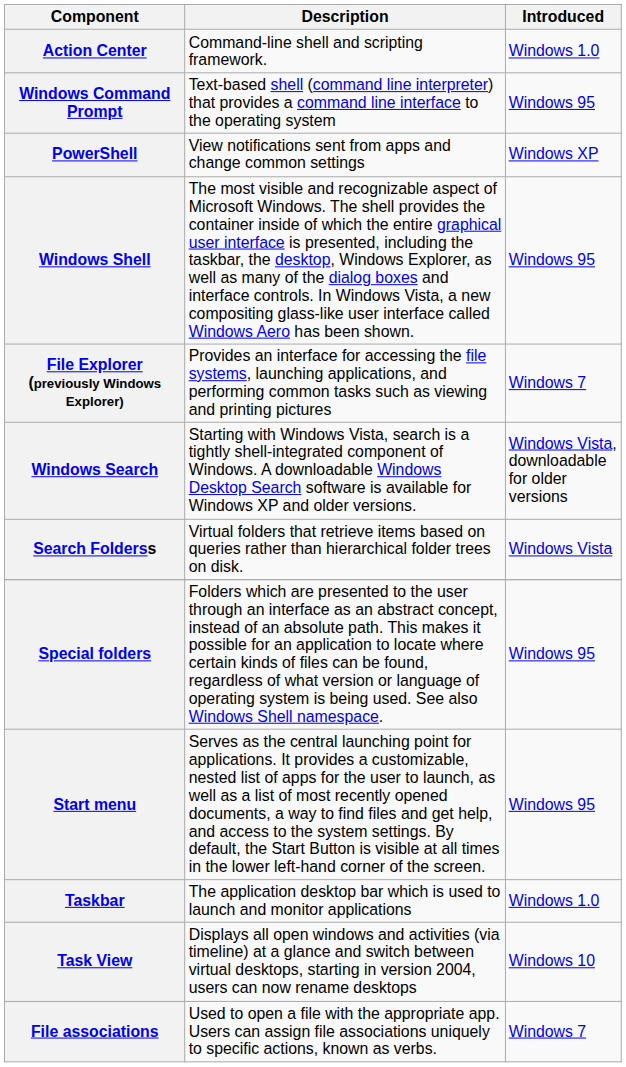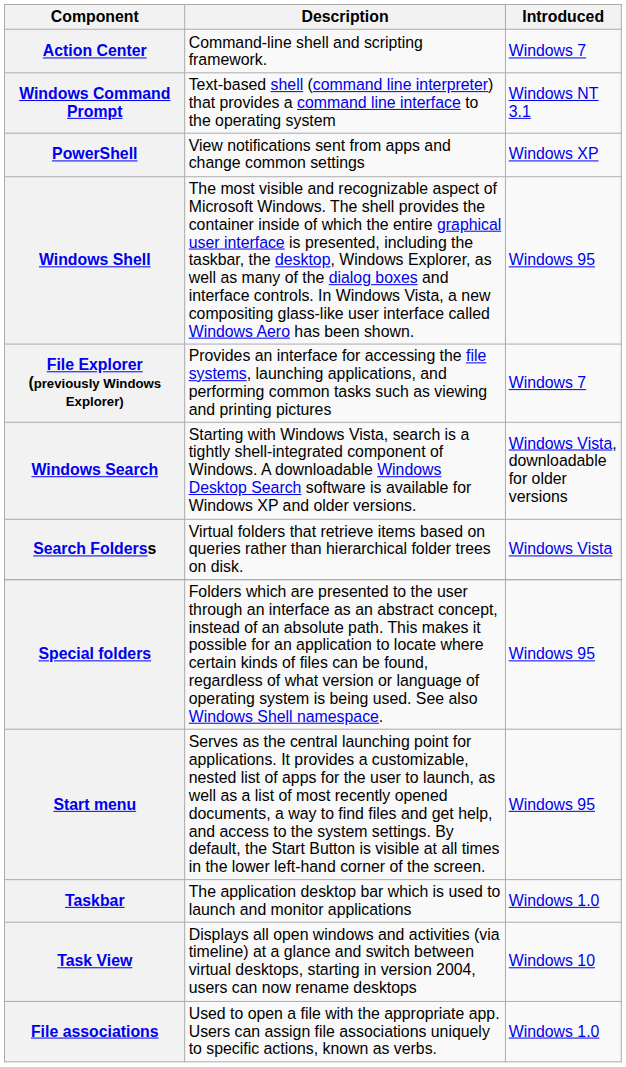 <table class="wikitable" width=100%>
 <tr>
 <th width="175" scope="col">Component</th>
 <th scope="col">Description</th>
 <th width="110" scope="col">Introduced</th>
 </tr>
 <tr>
 <th><a href='#'>Action Center</a></th>
 <td>Command-line shell and scripting framework.</td>
-<td><a href='#'>Windows 1.0</a></td>
+<td><a href='#'>Windows 7</a></td>
 </tr>
 <tr>
 <th scope="row"><a href='#'>Windows Command Prompt</a></th>
 <td>Text-based <a href='#'>shell</a> (<a href='#'>command line interpreter</a>) that provides a <a href='#'>command line interface</a> to the operating system</td>
-<td><a href='#'>Windows 95</a></td>
+<td><a href='#'>Windows NT 3.1</a></td>
 </tr>
 <tr>
 <th scope="row"><a href='#'>PowerShell</a></th>
 <td>View notifications sent from apps and change common settings</td>
 <td><a href='#'>Windows XP</a></td>
 </tr>
 <tr>
 <th scope="row"><a href='#'>Windows Shell</a></th>
 <td>The most visible and recognizable aspect of Microsoft Windows. The shell provides the container inside of which the entire <a href='#'>graphical user interface</a> is presented, including the taskbar, the <a href='#'>desktop</a>, Windows Explorer, as well as many of the <a href='#'>dialog boxes</a> and interface controls. In Windows Vista, a new compositing glass-like user interface called <a href='#'>Windows Aero</a> has been shown.</td>
 <td><a href='#'>Windows 95</a></td>
 </tr>
 <tr>
 <th scope="row"><a href='#'>File Explorer</a><br>(<small>previously Windows Explorer)</small></th>
 <td>Provides an interface for accessing the <a href='#'>file systems</a>, launching applications, and performing common tasks such as viewing and printing pictures</td>
 <td><a href='#'>Windows 7</a></td>
 </tr>
 <tr>
 <th scope="row"><a href='#'>Windows Search</a></th>
 <td>Starting with Windows Vista, search is a tightly shell-integrated component of Windows. A downloadable <a href='#'>Windows Desktop Search</a> software is available for Windows XP and older versions.</td>
 <td><a href='#'>Windows Vista</a>, downloadable for older versions</td>
 </tr>
 <tr>
 <th scope="row"><a href='#'>Search Folders</a>s</th>
 <td>Virtual folders that retrieve items based on queries rather than hierarchical folder trees on disk.</td>
 <td><a href='#'>Windows Vista</a></td>
 </tr>
 <tr>
 </tr>
 <tr>
 <th scope="row"><a href='#'>Special folders</a></th>
 <td>Folders which are presented to the user through an interface as an abstract concept, instead of an absolute path. This makes it possible for an application to locate where certain kinds of files can be found, regardless of what version or language of operating system is being used.  See also <a href='#'>Windows Shell namespace</a>.</td>
 <td><a href='#'>Windows 95</a></td>
 </tr>
 <tr>
 <th scope="row"><a href='#'>Start menu</a></th>
 <td>Serves as the central launching point for applications. It provides a customizable, nested list of apps for the user to launch, as well as a list of most recently opened documents, a way to find files and get help, and access to the system settings. By default, the Start Button is visible at all times in the lower left-hand corner of the screen.</td>
 <td><a href='#'>Windows 95</a></td>
 </tr>
 <tr>
 <th scope="row"><a href='#'>Taskbar</a></th>
 <td>The application desktop bar which is used to launch and monitor applications</td>
 <td><a href='#'>Windows 1.0</a></td>
 </tr>
 <tr>
 <th><a href='#'>Task View</a></th>
 <td>Displays all open windows and activities (via timeline) at a glance and switch between virtual desktops, starting in version 2004, users can now rename desktops</td>
 <td><a href='#'>Windows 10</a></td>
 </tr>
 <tr>
 <th scope="row"><a href='#'>File associations</a></th>
 <td>Used to open a file with the appropriate app. Users can assign file associations uniquely to specific actions, known as verbs.</td>
-<td><a href='#'>Windows 7</a></td>
+<td><a href='#'>Windows 1.0</a></td>
 </tr>
 </table>
